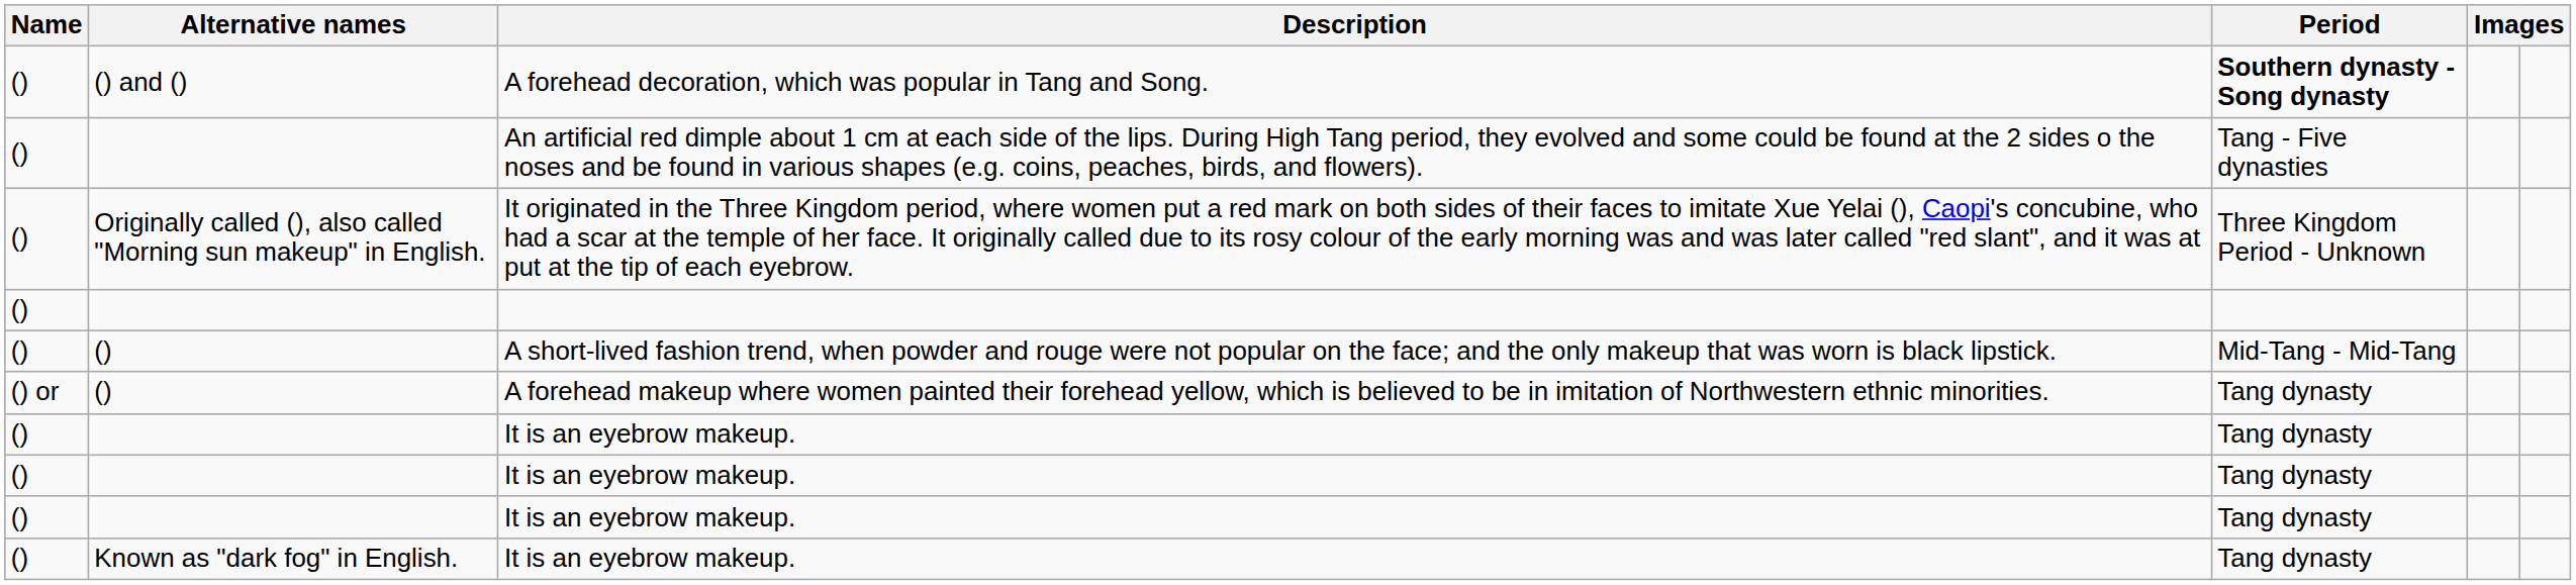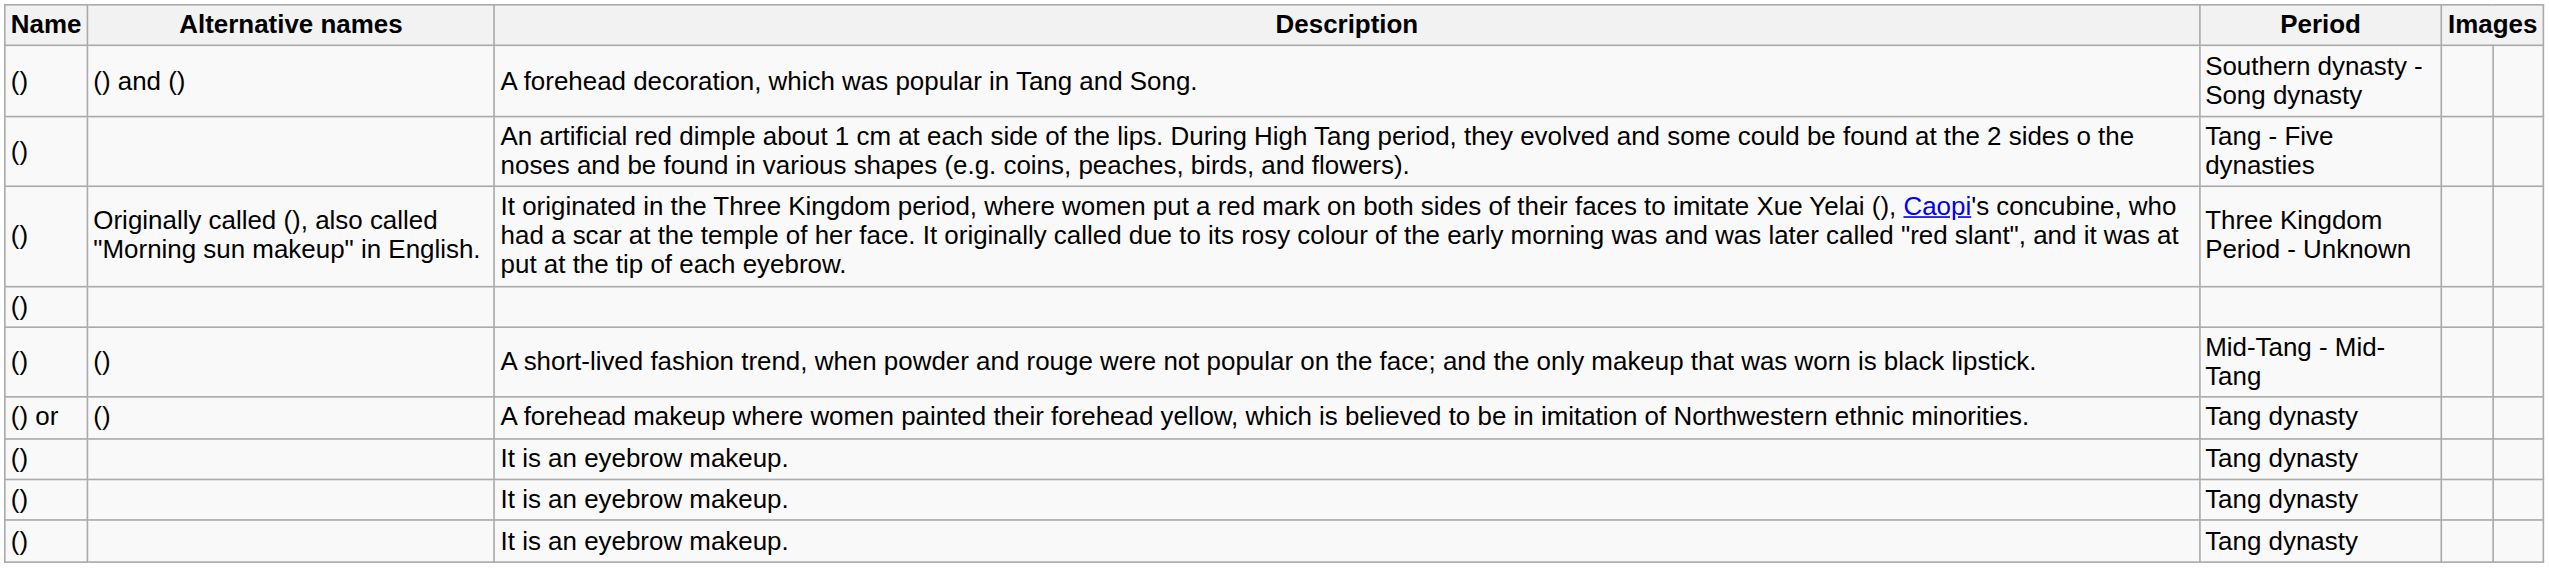 <table class="wikitable sortable mw-collapsible">
 <tr>
 <th>Name</th>
 <th>Alternative names</th>
 <th>Description</th>
 <th>Period</th>
 <th colspan="2">Images</th>
 </tr>
 <tr>
 <td> ()</td>
 <td> () and  ()</td>
 <td>A forehead decoration, which was popular in Tang and Song.</td>
-<td><strong>Southern dynasty - Song dynasty</strong></td>
+<td>Southern dynasty - Song dynasty</td>
 <td></td>
 <td></td>
 </tr>
 <tr>
 <td> ()</td>
 <td></td>
 <td>An artificial red dimple about 1 cm at each side of the lips. During High Tang period, they evolved and some could be found at the 2 sides o the noses and be found in various shapes (e.g. coins, peaches, birds, and flowers).</td>
 <td>Tang - Five dynasties</td>
 <td></td>
 <td></td>
 </tr>
 <tr>
 <td> ()</td>
 <td>Originally called  (), also called "Morning sun makeup" in English.</td>
 <td>It originated in the Three Kingdom period, where women put a red mark on both sides of their faces to imitate Xue Yelai (), <a href='#'>Caopi</a>'s concubine, who had a scar at the temple of her face. It originally called  due to its rosy colour of the early morning was and was later called "red slant", and it was at put at the tip of each eyebrow.</td>
 <td>Three Kingdom Period - Unknown</td>
 <td></td>
 <td></td>
 </tr>
 <tr>
 <td> ()</td>
 <td></td>
 <td></td>
 <td></td>
 <td></td>
 <td></td>
 </tr>
 <tr>
 <td> ()</td>
 <td> ()</td>
 <td>A short-lived fashion trend, when powder and rouge were not popular on the face; and the only makeup that was worn is black lipstick.</td>
 <td>Mid-Tang - Mid-Tang</td>
 <td></td>
 <td></td>
 </tr>
 <tr>
 <td> () or</td>
 <td> ()</td>
 <td>A forehead makeup where women painted their forehead yellow, which is believed to be in imitation of Northwestern ethnic minorities.</td>
 <td>Tang dynasty</td>
 <td></td>
 <td></td>
 </tr>
 <tr>
 <td> ()</td>
 <td></td>
 <td>It is an eyebrow makeup.</td>
 <td>Tang dynasty</td>
 <td></td>
 <td></td>
 </tr>
 <tr>
 <td> ()</td>
 <td></td>
 <td>It is an eyebrow makeup.</td>
 <td>Tang dynasty</td>
 <td></td>
 <td></td>
 </tr>
 <tr>
 <td>  ()</td>
 <td></td>
 <td>It is an eyebrow makeup.</td>
 <td>Tang dynasty</td>
 <td></td>
 <td></td>
 </tr>
-<tr>
-<td>  ()</td>
-<td>Known as "dark fog" in English.</td>
-<td>It is an eyebrow makeup.</td>
-<td>Tang dynasty</td>
-<td></td>
-<td></td>
-</tr>
 </table>
